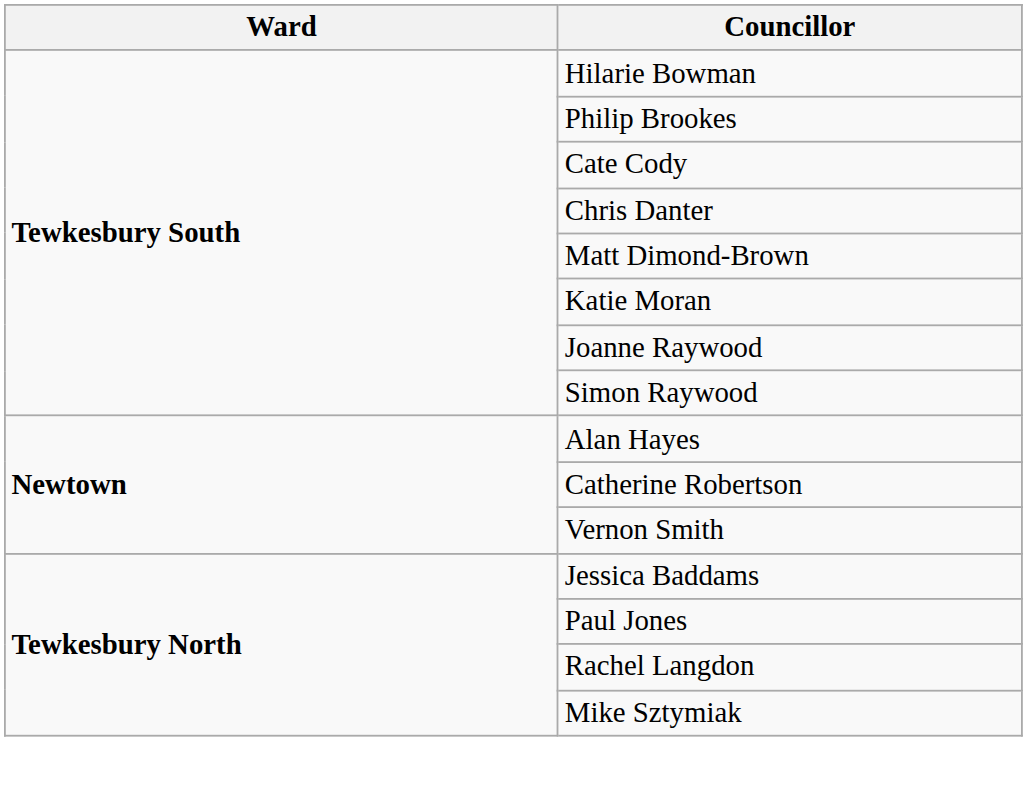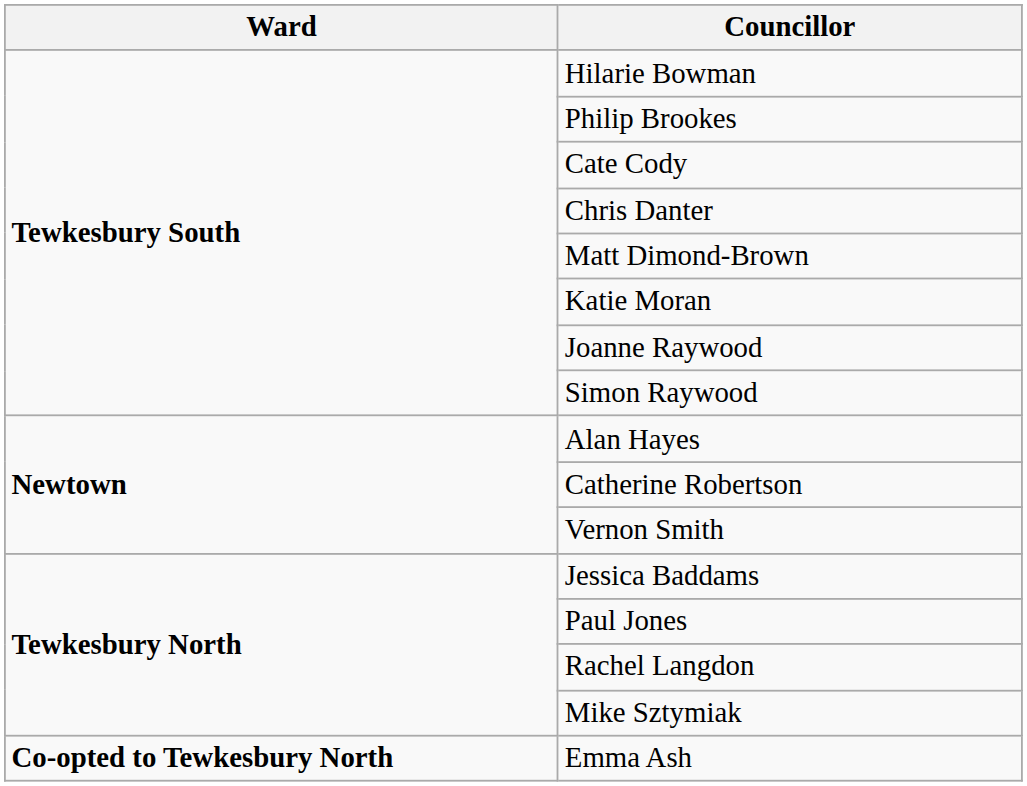 <table class="wikitable sortable mw-collapsible">
 <tr>
 <th ! scope="col" style="width: 300px;">Ward</th>
 <th ! scope="col" style="width: 250px;">Councillor</th>
 </tr>
 <tr>
 <td rowspan="8"><strong>Tewkesbury South</strong></td>
 <td>Hilarie Bowman</td>
 </tr>
 <tr>
 <td>Philip Brookes</td>
 </tr>
 <tr>
 <td>Cate Cody</td>
 </tr>
 <tr>
 <td>Chris Danter</td>
 </tr>
 <tr>
 <td>Matt Dimond-Brown</td>
 </tr>
 <tr>
 <td>Katie Moran</td>
 </tr>
 <tr>
 <td>Joanne Raywood</td>
 </tr>
 <tr>
 <td>Simon Raywood</td>
 </tr>
 <tr>
 <td rowspan="3"><strong>Newtown</strong></td>
 <td>Alan Hayes</td>
 </tr>
 <tr>
 <td>Catherine Robertson</td>
 </tr>
 <tr>
 <td>Vernon Smith</td>
 </tr>
 <tr>
 <td rowspan="4"><strong>Tewkesbury North</strong></td>
 <td>Jessica Baddams</td>
 </tr>
 <tr>
 <td>Paul Jones</td>
 </tr>
 <tr>
 <td>Rachel Langdon</td>
 </tr>
 <tr>
 <td>Mike Sztymiak</td>
 </tr>
+<tr>
+<td><strong>Co-opted to Tewkesbury North</strong></td>
+<td>Emma Ash</td>
+</tr>
 </table>
